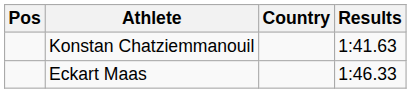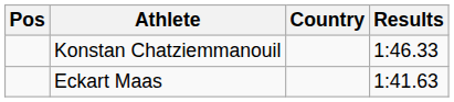 <table class="wikitable">
 <tr>
 <th>Pos</th>
 <th>Athlete</th>
 <th>Country</th>
 <th>Results</th>
 </tr>
 <tr>
 <td align="center"></td>
 <td>Konstan Chatziemmanouil</td>
 <td></td>
-<td>1:41.63</td>
+<td>1:46.33</td>
 </tr>
 <tr>
 <td align="center"></td>
 <td>Eckart Maas</td>
 <td></td>
-<td>1:46.33</td>
+<td>1:41.63</td>
 </tr>
 </table>
